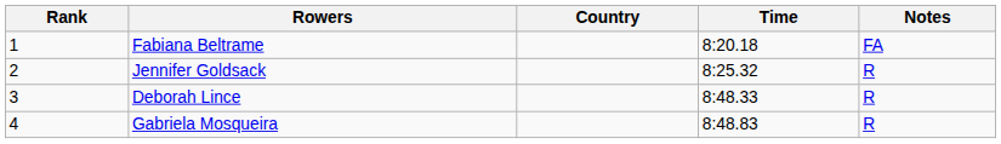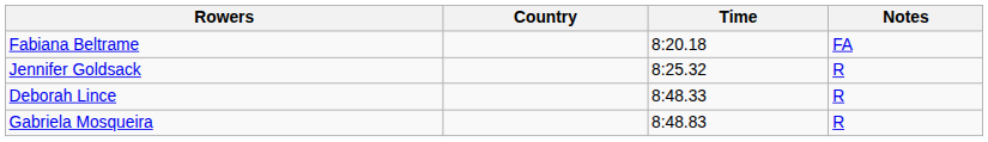 <table class="wikitable" width=60%>
 <tr>
-<th>Rank</th>
 <th>Rowers</th>
 <th>Country</th>
 <th>Time</th>
 <th>Notes</th>
 </tr>
 <tr>
-<td>1</td>
 <td><a href='#'>Fabiana Beltrame</a></td>
 <td></td>
 <td>8:20.18</td>
 <td><a href='#'>FA</a></td>
 </tr>
 <tr>
-<td>2</td>
 <td><a href='#'>Jennifer Goldsack</a></td>
 <td></td>
 <td>8:25.32</td>
 <td><a href='#'>R</a></td>
 </tr>
 <tr>
-<td>3</td>
 <td><a href='#'>Deborah Lince</a></td>
 <td></td>
 <td>8:48.33</td>
 <td><a href='#'>R</a></td>
 </tr>
 <tr>
-<td>4</td>
 <td><a href='#'>Gabriela Mosqueira</a></td>
 <td></td>
 <td>8:48.83</td>
 <td><a href='#'>R</a></td>
 </tr>
 </table>
